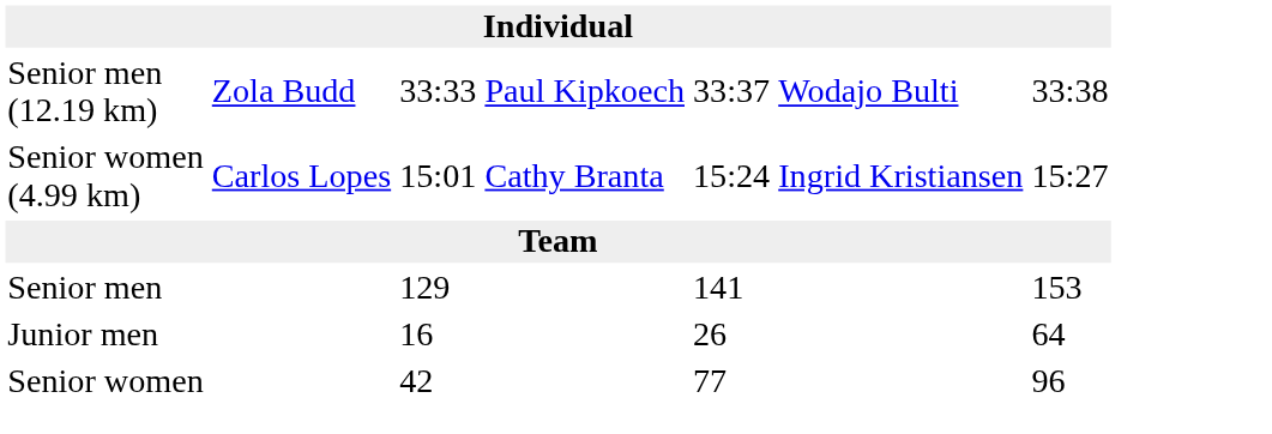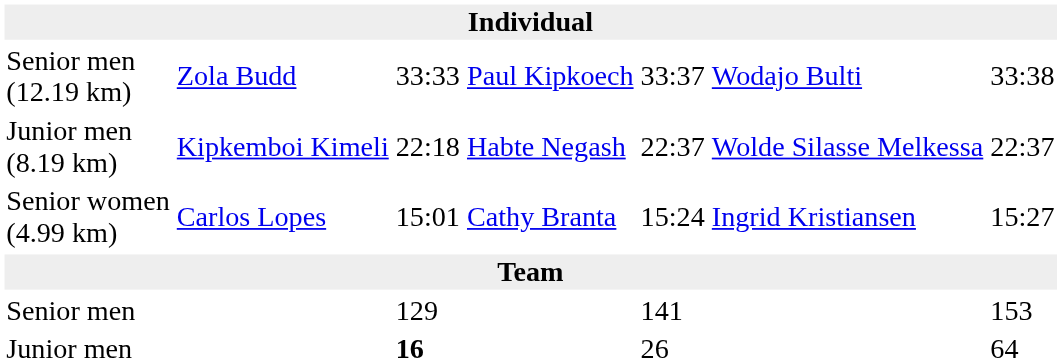 <table>
 <tr>
 <td colspan=7 bgcolor=#eeeeee style=text-align:center;><strong>Individual</strong></td>
 </tr>
 <tr>
 <td>Senior men<br>(12.19 km)</td>
 <td><a href='#'>Zola Budd</a><br></td>
 <td>33:33</td>
 <td><a href='#'>Paul Kipkoech</a><br></td>
 <td>33:37</td>
 <td><a href='#'>Wodajo Bulti</a><br></td>
 <td>33:38</td>
+</tr>
+<tr>
+<td>Junior men<br>(8.19 km)</td>
+<td><a href='#'>Kipkemboi Kimeli</a><br></td>
+<td>22:18</td>
+<td><a href='#'>Habte Negash</a><br></td>
+<td>22:37</td>
+<td><a href='#'>Wolde Silasse Melkessa</a><br></td>
+<td>22:37</td>
 </tr>
 <tr>
 <td>Senior women<br>(4.99 km)</td>
 <td><a href='#'>Carlos Lopes</a><br></td>
 <td>15:01</td>
 <td><a href='#'>Cathy Branta</a><br></td>
 <td>15:24</td>
 <td><a href='#'>Ingrid Kristiansen</a><br></td>
 <td>15:27</td>
 </tr>
 <tr>
 <td colspan=7 bgcolor=#eeeeee style=text-align:center;><strong>Team</strong></td>
 </tr>
 <tr>
 <td>Senior men</td>
 <td></td>
 <td>129</td>
 <td></td>
 <td>141</td>
 <td></td>
 <td>153</td>
 </tr>
 <tr>
 <td>Junior men</td>
 <td></td>
-<td>16</td>
+<td><strong>16</strong></td>
 <td></td>
 <td>26</td>
 <td></td>
 <td>64</td>
 </tr>
-<tr>
-<td>Senior women</td>
-<td></td>
-<td>42</td>
-<td></td>
-<td>77</td>
-<td></td>
-<td>96</td>
-</tr>
 </table>
